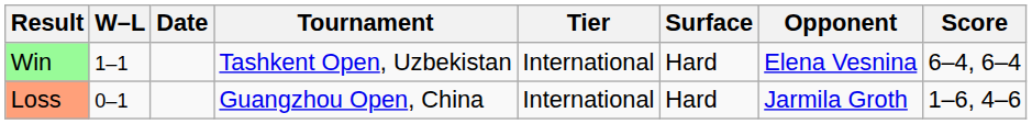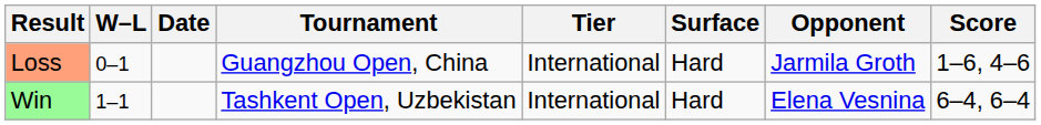 <table class="sortable wikitable">
 <tr>
 <th>Result</th>
 <th class="unsortable">W–L</th>
 <th>Date</th>
 <th>Tournament</th>
 <th>Tier</th>
 <th>Surface</th>
 <th>Opponent</th>
 <th class="unsortable">Score</th>
 </tr>
 <tr>
+<td bgcolor=FFA07A>Loss</td>
+<td><small>0–1</small></td>
+<td><a href='#'></a></td>
+<td><a href='#'>Guangzhou Open</a>, China</td>
+<td>International</td>
+<td>Hard</td>
+<td> <a href='#'>Jarmila Groth</a></td>
+<td>1–6, 4–6</td>
+</tr>
+<tr>
 <td bgcolor=98FB98>Win</td>
 <td><small>1–1</small></td>
 <td><a href='#'></a></td>
 <td><a href='#'>Tashkent Open</a>, Uzbekistan</td>
 <td>International</td>
 <td>Hard</td>
 <td> <a href='#'>Elena Vesnina</a></td>
 <td>6–4, 6–4</td>
 </tr>
-<tr>
-<td bgcolor=FFA07A>Loss</td>
-<td><small>0–1</small></td>
-<td><a href='#'></a></td>
-<td><a href='#'>Guangzhou Open</a>, China</td>
-<td>International</td>
-<td>Hard</td>
-<td> <a href='#'>Jarmila Groth</a></td>
-<td>1–6, 4–6</td>
-</tr>
 </table>
